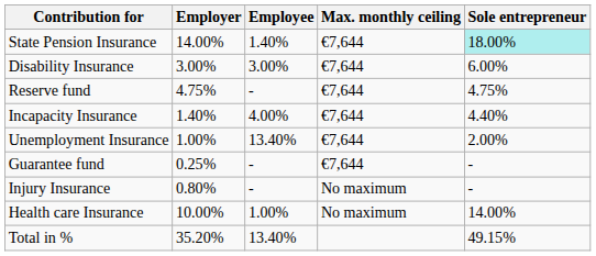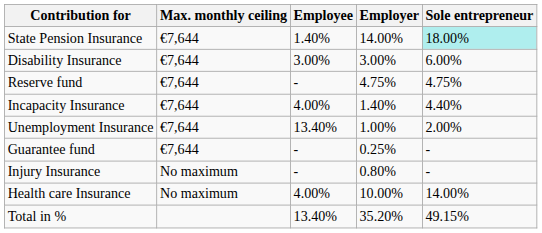 <table class="wikitable">
 <tr>
 <th>Contribution for</th>
+<th>Max. monthly ceiling</th>
+<th>Employee</th>
 <th>Employer</th>
-<th>Employee</th>
-<th>Max. monthly ceiling</th>
 <th>Sole entrepreneur</th>
 </tr>
 <tr>
 <td>State Pension Insurance</td>
+<td>€7,644</td>
+<td>1.40%</td>
 <td>14.00%</td>
-<td>1.40%</td>
-<td>€7,644</td>
 <td style="background: paleturquoise;">18.00%</td>
 </tr>
 <tr>
 <td>Disability Insurance</td>
+<td>€7,644</td>
 <td>3.00%</td>
 <td>3.00%</td>
-<td>€7,644</td>
 <td>6.00%</td>
 </tr>
 <tr>
 <td>Reserve fund</td>
+<td>€7,644</td>
+<td>-</td>
 <td>4.75%</td>
-<td>-</td>
-<td>€7,644</td>
 <td>4.75%</td>
 </tr>
 <tr>
 <td>Incapacity Insurance</td>
+<td>€7,644</td>
+<td>4.00%</td>
 <td>1.40%</td>
-<td>4.00%</td>
-<td>€7,644</td>
 <td>4.40%</td>
 </tr>
 <tr>
 <td>Unemployment Insurance</td>
+<td>€7,644</td>
+<td>13.40%</td>
 <td>1.00%</td>
-<td>13.40%</td>
-<td>€7,644</td>
 <td>2.00%</td>
 </tr>
 <tr>
 <td>Guarantee fund</td>
+<td>€7,644</td>
+<td>-</td>
 <td>0.25%</td>
-<td>-</td>
-<td>€7,644</td>
 <td>-</td>
 </tr>
 <tr>
 <td>Injury Insurance</td>
+<td>No maximum</td>
+<td>-</td>
 <td>0.80%</td>
-<td>-</td>
-<td>No maximum</td>
 <td>-</td>
 </tr>
 <tr>
 <td>Health care Insurance</td>
+<td>No maximum</td>
+<td>4.00%</td>
 <td>10.00%</td>
-<td>1.00%</td>
-<td>No maximum</td>
 <td>14.00%</td>
 </tr>
 <tr>
 <td>Total in %</td>
+<td></td>
+<td>13.40%</td>
 <td>35.20%</td>
-<td>13.40%</td>
-<td></td>
 <td>49.15%</td>
 </tr>
 </table>
